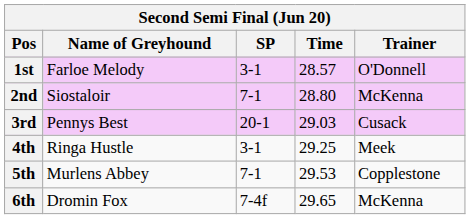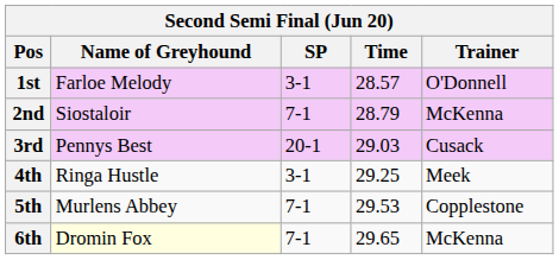 <table class="wikitable">
 <tr>
 <th colspan="6">Second Semi Final (Jun 20)</th>
 </tr>
 <tr>
 <th width=30>Pos</th>
 <th width=180>Name of Greyhound</th>
 <th width=50>SP</th>
 <th width=50>Time</th>
 <th width=100>Trainer</th>
 </tr>
 <tr style="background: #f4caf9;">
 <th>1st</th>
 <td>Farloe Melody</td>
 <td>3-1</td>
 <td>28.57</td>
 <td>O'Donnell</td>
 </tr>
 <tr style="background: #f4caf9;">
 <th>2nd</th>
 <td>Siostaloir</td>
 <td>7-1</td>
-<td>28.80</td>
+<td>28.79</td>
 <td>McKenna</td>
 </tr>
 <tr style="background: #f4caf9;">
 <th>3rd</th>
 <td>Pennys Best</td>
 <td>20-1</td>
 <td>29.03</td>
 <td>Cusack</td>
 </tr>
 <tr>
 <th>4th</th>
 <td>Ringa Hustle</td>
 <td>3-1</td>
 <td>29.25</td>
 <td>Meek</td>
 </tr>
 <tr>
 <th>5th</th>
 <td>Murlens Abbey</td>
 <td>7-1</td>
 <td>29.53</td>
 <td>Copplestone</td>
 </tr>
 <tr>
 <th>6th</th>
-<td>Dromin Fox</td>
-<td>7-4f</td>
+<td style="background: lightyellow;">Dromin Fox</td>
+<td>7-1</td>
 <td>29.65</td>
 <td>McKenna</td>
 </tr>
 </table>
